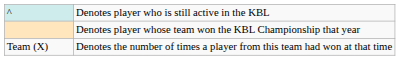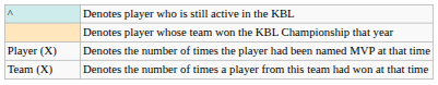 <table class="wikitable">
 <tr>
 <td style="background-color:#CFECEC; border:1px solid #aaaaaa; width:6em">^</td>
 <td>Denotes player who is still active in the KBL</td>
 </tr>
 <tr>
 <td style="background-color:#FFE6BD; border:1px solid #aaaaaa; width:6em"></td>
 <td>Denotes player whose team won the KBL Championship that year</td>
 </tr>
 <tr>
+<td>Player (X)</td>
+<td>Denotes the number of times the player had been named MVP at that time</td>
+</tr>
+<tr>
 <td>Team (X)</td>
 <td>Denotes the number of times a player from this team had won at that time</td>
 </tr>
 </table>
